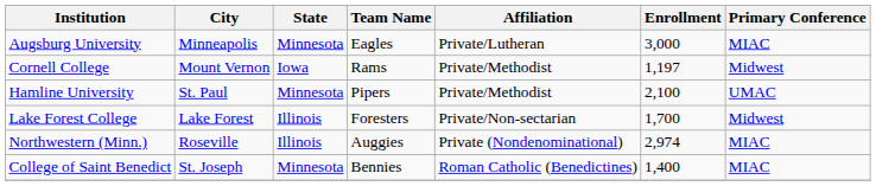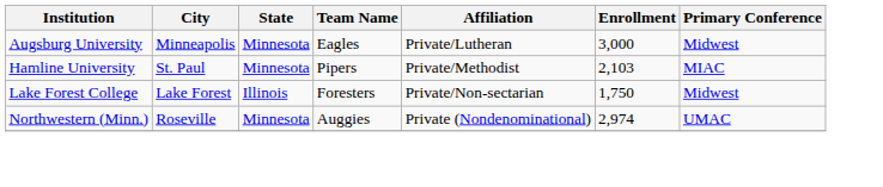 <table class="wikitable sortable">
 <tr>
 <th>Institution</th>
 <th>City</th>
 <th>State</th>
 <th>Team Name</th>
 <th>Affiliation</th>
 <th>Enrollment</th>
 <th>Primary Conference</th>
 </tr>
 <tr>
 <td><a href='#'>Augsburg University</a></td>
 <td><a href='#'>Minneapolis</a></td>
 <td><a href='#'>Minnesota</a></td>
 <td>Eagles</td>
 <td>Private/Lutheran</td>
 <td>3,000</td>
-<td><a href='#'>MIAC</a></td>
-</tr>
-<tr>
-<td><a href='#'>Cornell College</a></td>
-<td><a href='#'>Mount Vernon</a></td>
-<td><a href='#'>Iowa</a></td>
-<td>Rams</td>
-<td>Private/Methodist</td>
-<td>1,197</td>
 <td><a href='#'>Midwest</a></td>
 </tr>
 <tr>
 <td><a href='#'>Hamline University</a></td>
 <td><a href='#'>St. Paul</a></td>
 <td><a href='#'>Minnesota</a></td>
 <td>Pipers</td>
 <td>Private/Methodist</td>
-<td>2,100</td>
-<td><a href='#'>UMAC</a></td>
+<td>2,103</td>
+<td><a href='#'>MIAC</a></td>
 </tr>
 <tr>
 <td><a href='#'>Lake Forest College</a></td>
 <td><a href='#'>Lake Forest</a></td>
 <td><a href='#'>Illinois</a></td>
 <td>Foresters</td>
 <td>Private/Non-sectarian</td>
-<td>1,700</td>
+<td>1,750</td>
 <td><a href='#'>Midwest</a></td>
 </tr>
 <tr>
 <td><a href='#'>Northwestern (Minn.)</a></td>
 <td><a href='#'>Roseville</a></td>
-<td><a href='#'>Illinois</a></td>
+<td><a href='#'>Minnesota</a></td>
 <td>Auggies</td>
 <td>Private (<a href='#'>Nondenominational</a>)</td>
 <td>2,974</td>
-<td><a href='#'>MIAC</a></td>
-</tr>
-<tr>
-<td><a href='#'>College of Saint Benedict</a></td>
-<td><a href='#'>St. Joseph</a></td>
-<td><a href='#'>Minnesota</a></td>
-<td>Bennies</td>
-<td><a href='#'>Roman Catholic</a> (<a href='#'>Benedictines</a>)</td>
-<td>1,400</td>
-<td><a href='#'>MIAC</a></td>
+<td><a href='#'>UMAC</a></td>
 </tr>
 <tr>
 </tr>
 </table>
